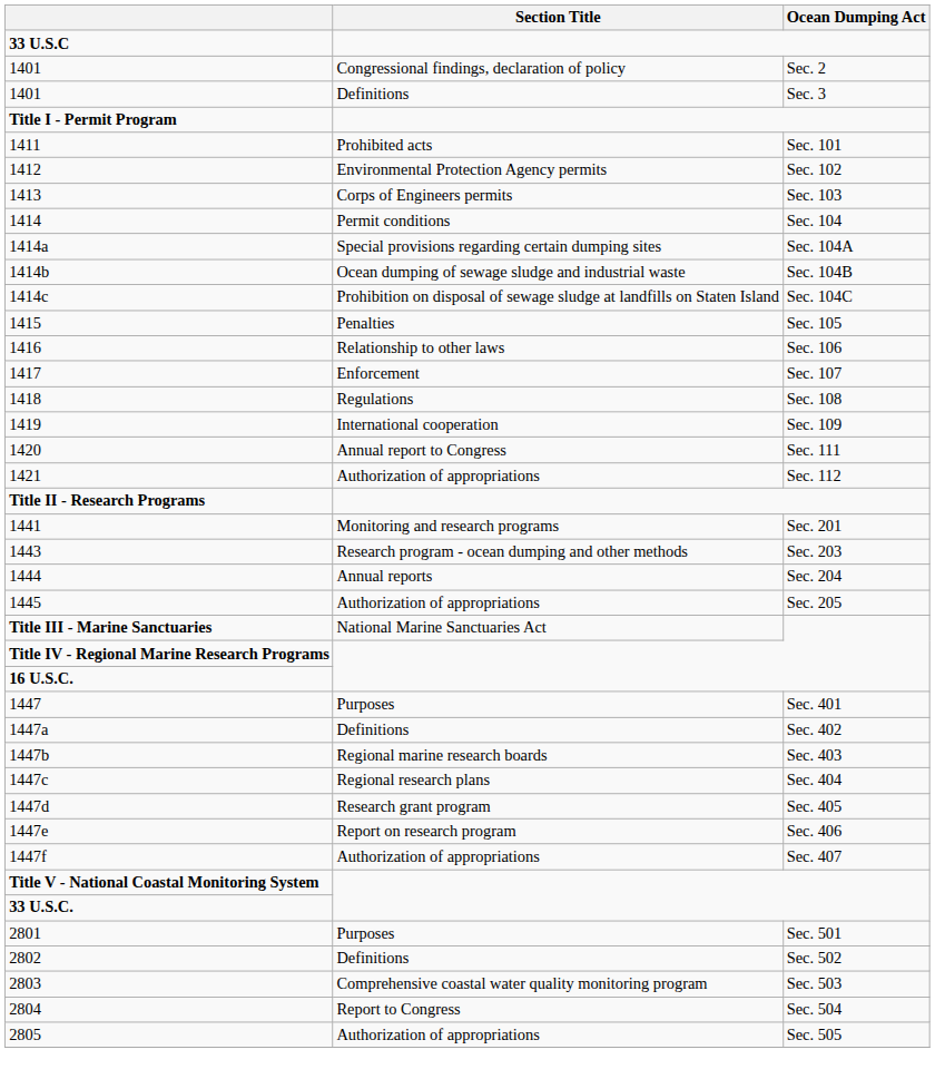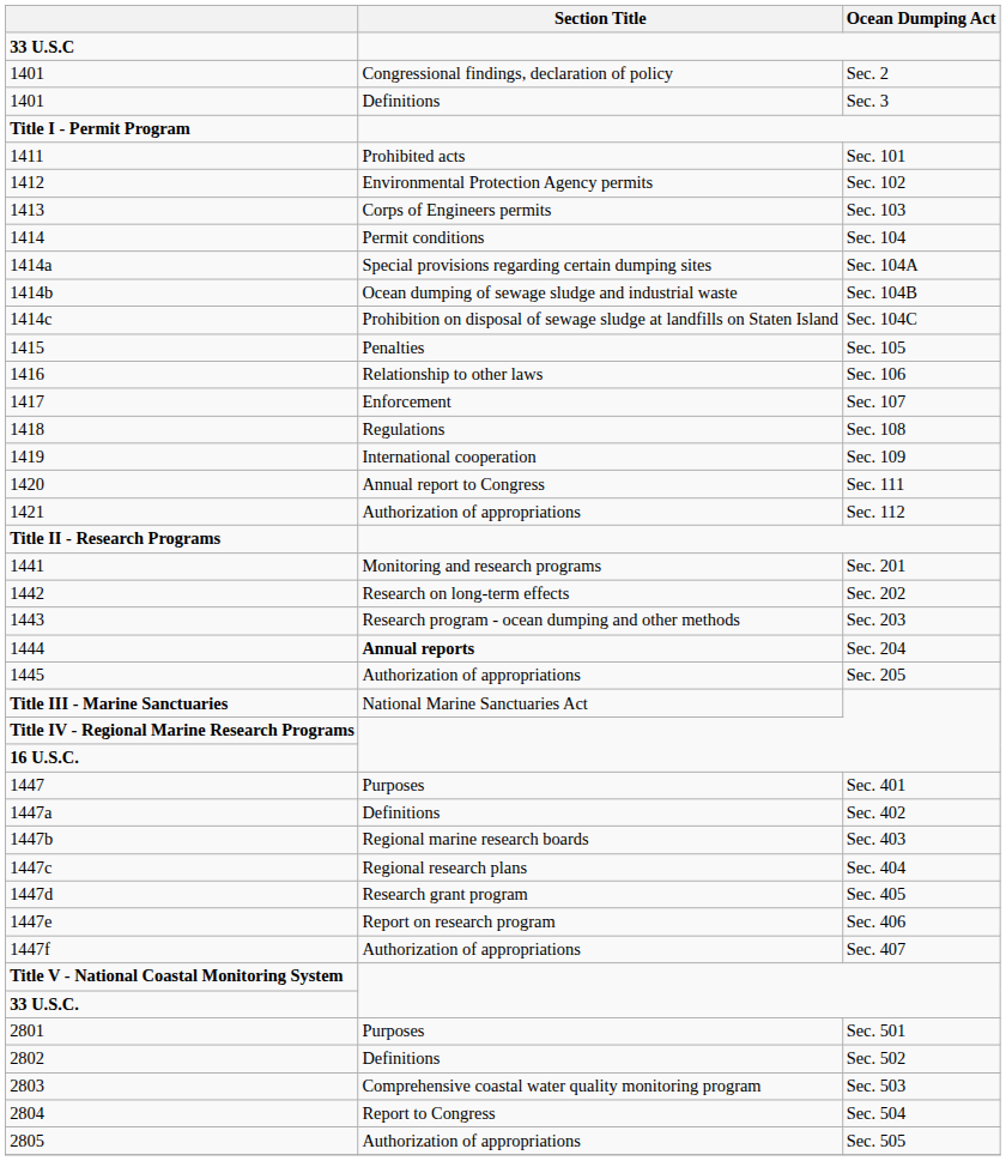 <table class="wikitable" style="margin: 1em auto 1em auto;">
 <tr>
 <th scope="col"></th>
 <th scope="col">Section Title</th>
 <th scope="col">Ocean Dumping Act</th>
 </tr>
 <tr>
 <td><strong>33 U.S.C</strong></td>
 </tr>
 <tr>
 <td>1401</td>
 <td>Congressional findings, declaration of policy</td>
 <td>Sec. 2</td>
 </tr>
 <tr>
 <td>1401</td>
 <td>Definitions</td>
 <td>Sec. 3</td>
 </tr>
 <tr>
 <td><strong>Title I -  Permit Program</strong></td>
 </tr>
 <tr>
 <td>1411</td>
 <td>Prohibited acts</td>
 <td>Sec. 101</td>
 </tr>
 <tr>
 <td>1412</td>
 <td>Environmental Protection Agency permits</td>
 <td>Sec. 102</td>
 </tr>
 <tr>
 <td>1413</td>
 <td>Corps of Engineers permits</td>
 <td>Sec. 103</td>
 </tr>
 <tr>
 <td>1414</td>
 <td>Permit conditions</td>
 <td>Sec. 104</td>
 </tr>
 <tr>
 <td>1414a</td>
 <td>Special provisions regarding certain dumping sites</td>
 <td>Sec. 104A</td>
 </tr>
 <tr>
 <td>1414b</td>
 <td>Ocean dumping of sewage sludge and industrial waste</td>
 <td>Sec. 104B</td>
 </tr>
 <tr>
 <td>1414c</td>
 <td>Prohibition on disposal of sewage sludge at landfills on Staten Island</td>
 <td>Sec. 104C</td>
 </tr>
 <tr>
 <td>1415</td>
 <td>Penalties</td>
 <td>Sec. 105</td>
 </tr>
 <tr>
 <td>1416</td>
 <td>Relationship to other laws</td>
 <td>Sec. 106</td>
 </tr>
 <tr>
 <td>1417</td>
 <td>Enforcement</td>
 <td>Sec. 107</td>
 </tr>
 <tr>
 <td>1418</td>
 <td>Regulations</td>
 <td>Sec. 108</td>
 </tr>
 <tr>
 <td>1419</td>
 <td>International cooperation</td>
 <td>Sec. 109</td>
 </tr>
 <tr>
 <td>1420</td>
 <td>Annual report to Congress</td>
 <td>Sec. 111</td>
 </tr>
 <tr>
 <td>1421</td>
 <td>Authorization of appropriations</td>
 <td>Sec. 112</td>
 </tr>
 <tr>
 <td><strong>Title II - Research Programs</strong></td>
 </tr>
 <tr>
 <td>1441</td>
 <td>Monitoring and research programs</td>
 <td>Sec. 201</td>
 </tr>
 <tr>
+<td>1442</td>
+<td>Research on long-term effects</td>
+<td>Sec. 202</td>
+</tr>
+<tr>
 <td>1443</td>
 <td>Research program - ocean dumping and other methods</td>
 <td>Sec. 203</td>
 </tr>
 <tr>
 <td>1444</td>
-<td>Annual reports</td>
+<td><strong>Annual reports</strong></td>
 <td>Sec. 204</td>
 </tr>
 <tr>
 <td>1445</td>
 <td>Authorization of appropriations</td>
 <td>Sec. 205</td>
 </tr>
 <tr>
 <td><strong>Title III - Marine Sanctuaries</strong></td>
 <td>National Marine Sanctuaries Act</td>
 </tr>
 <tr>
 <td><strong>Title IV - Regional Marine Research Programs</strong></td>
 </tr>
 <tr>
 <td><strong>16 U.S.C.</strong></td>
 </tr>
 <tr>
 <td>1447</td>
 <td>Purposes</td>
 <td>Sec. 401</td>
 </tr>
 <tr>
 <td>1447a</td>
 <td>Definitions</td>
 <td>Sec. 402</td>
 </tr>
 <tr>
 <td>1447b</td>
 <td>Regional marine research boards</td>
 <td>Sec. 403</td>
 </tr>
 <tr>
 <td>1447c</td>
 <td>Regional research plans</td>
 <td>Sec. 404</td>
 </tr>
 <tr>
 <td>1447d</td>
 <td>Research grant program</td>
 <td>Sec. 405</td>
 </tr>
 <tr>
 <td>1447e</td>
 <td>Report on research program</td>
 <td>Sec. 406</td>
 </tr>
 <tr>
 <td>1447f</td>
 <td>Authorization of appropriations</td>
 <td>Sec. 407</td>
 </tr>
 <tr>
 <td><strong>Title V - National Coastal Monitoring System</strong></td>
 </tr>
 <tr>
 <td><strong>33 U.S.C.</strong></td>
 </tr>
 <tr>
 <td>2801</td>
 <td>Purposes</td>
 <td>Sec. 501</td>
 </tr>
 <tr>
 <td>2802</td>
 <td>Definitions</td>
 <td>Sec. 502</td>
 </tr>
 <tr>
 <td>2803</td>
 <td>Comprehensive coastal water quality monitoring program</td>
 <td>Sec. 503</td>
 </tr>
 <tr>
 <td>2804</td>
 <td>Report to Congress</td>
 <td>Sec. 504</td>
 </tr>
 <tr>
 <td>2805</td>
 <td>Authorization of appropriations</td>
 <td>Sec. 505</td>
 </tr>
 <tr>
 </tr>
 </table>
